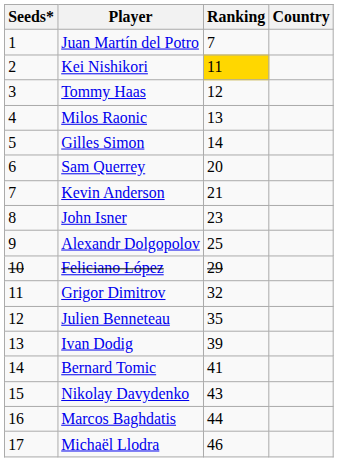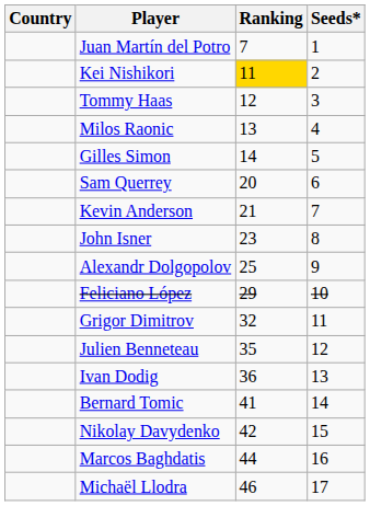 <table class="sortable wikitable">
 <tr>
-<th>Seeds*</th>
+<th width="30">Country</th>
 <th width="140">Player</th>
 <th>Ranking</th>
-<th width="30">Country</th>
+<th>Seeds*</th>
 </tr>
 <tr>
-<td>1</td>
+<td></td>
 <td><a href='#'>Juan Martín del Potro</a></td>
 <td>7</td>
-<td></td>
+<td>1</td>
 </tr>
 <tr>
-<td>2</td>
+<td></td>
 <td><a href='#'>Kei Nishikori</a></td>
 <td style="background: gold;">11</td>
-<td></td>
+<td>2</td>
 </tr>
 <tr>
-<td>3</td>
+<td></td>
 <td><a href='#'>Tommy Haas</a></td>
 <td>12</td>
-<td></td>
+<td>3</td>
 </tr>
 <tr>
-<td>4</td>
+<td></td>
 <td><a href='#'>Milos Raonic</a></td>
 <td>13</td>
-<td></td>
+<td>4</td>
 </tr>
 <tr>
-<td>5</td>
+<td></td>
 <td><a href='#'>Gilles Simon</a></td>
 <td>14</td>
-<td></td>
+<td>5</td>
 </tr>
 <tr>
-<td>6</td>
+<td></td>
 <td><a href='#'>Sam Querrey</a></td>
 <td>20</td>
-<td></td>
+<td>6</td>
 </tr>
 <tr>
-<td>7</td>
+<td></td>
 <td><a href='#'>Kevin Anderson</a></td>
 <td>21</td>
-<td></td>
+<td>7</td>
 </tr>
 <tr>
-<td>8</td>
+<td></td>
 <td><a href='#'>John Isner</a></td>
 <td>23</td>
-<td></td>
+<td>8</td>
 </tr>
 <tr>
-<td>9</td>
+<td></td>
 <td><a href='#'>Alexandr Dolgopolov</a></td>
 <td>25</td>
-<td></td>
+<td>9</td>
 </tr>
 <tr>
-<td><s>10</s></td>
+<td><s></s></td>
 <td><s><a href='#'>Feliciano López</a></s></td>
 <td><s>29</s></td>
-<td><s></s></td>
+<td><s>10</s></td>
 </tr>
 <tr>
-<td>11</td>
+<td></td>
 <td><a href='#'>Grigor Dimitrov</a></td>
 <td>32</td>
-<td></td>
+<td>11</td>
 </tr>
 <tr>
-<td>12</td>
+<td></td>
 <td><a href='#'>Julien Benneteau</a></td>
 <td>35</td>
-<td></td>
+<td>12</td>
 </tr>
 <tr>
+<td></td>
+<td><a href='#'>Ivan Dodig</a></td>
+<td>36</td>
 <td>13</td>
-<td><a href='#'>Ivan Dodig</a></td>
-<td>39</td>
-<td></td>
 </tr>
 <tr>
-<td>14</td>
+<td></td>
 <td><a href='#'>Bernard Tomic</a></td>
 <td>41</td>
-<td></td>
+<td>14</td>
 </tr>
 <tr>
+<td></td>
+<td><a href='#'>Nikolay Davydenko</a></td>
+<td>42</td>
 <td>15</td>
-<td><a href='#'>Nikolay Davydenko</a></td>
-<td>43</td>
-<td></td>
 </tr>
 <tr>
-<td>16</td>
+<td></td>
 <td><a href='#'>Marcos Baghdatis</a></td>
 <td>44</td>
-<td></td>
+<td>16</td>
 </tr>
 <tr>
-<td>17</td>
+<td></td>
 <td><a href='#'>Michaël Llodra</a></td>
 <td>46</td>
-<td></td>
+<td>17</td>
 </tr>
 </table>
